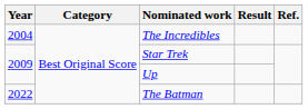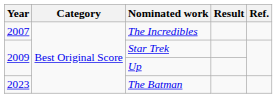 <table class="wikitable">
 <tr>
 <th>Year</th>
 <th>Category</th>
 <th>Nominated work</th>
 <th>Result</th>
 <th>Ref.</th>
 </tr>
 <tr>
-<td><a href='#'>2004</a></td>
+<td><a href='#'>2007</a></td>
 <td rowspan="4"><a href='#'>Best Original Score</a></td>
 <td><em><a href='#'>The Incredibles</a></em></td>
 <td></td>
 <td align="center"></td>
 </tr>
 <tr>
 <td rowspan="2"><a href='#'>2009</a></td>
 <td><em><a href='#'>Star Trek</a></em></td>
 <td></td>
 <td align="center" rowspan="2"></td>
 </tr>
 <tr>
 <td><em><a href='#'>Up</a></em></td>
 <td></td>
 </tr>
 <tr>
-<td><a href='#'>2022</a></td>
+<td><a href='#'>2023</a></td>
 <td><em><a href='#'>The Batman</a></em></td>
 <td></td>
 <td align="center"></td>
 </tr>
 </table>
